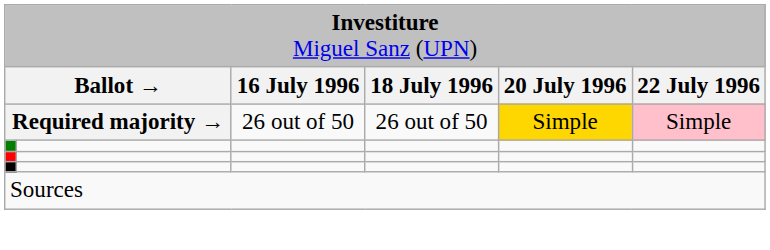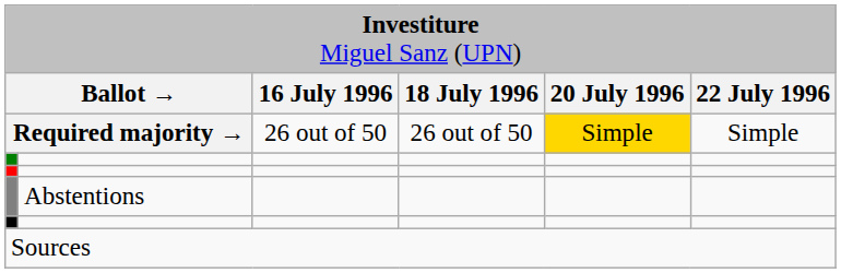 <table class="wikitable" style="text-align:center;">
 <tr>
 <td colspan="6" align="center" bgcolor="#C0C0C0"><strong>Investiture</strong><br><a href='#'>Miguel Sanz</a> (<a href='#'>UPN</a>)</td>
 </tr>
 <tr>
 <th colspan="2" width="150px">Ballot →</th>
 <th>16 July 1996</th>
 <th>18 July 1996</th>
 <th>20 July 1996</th>
 <th>22 July 1996</th>
 </tr>
 <tr>
 <th colspan="2">Required majority →</th>
 <td>26 out of 50 </td>
 <td>26 out of 50 </td>
 <td style="background: gold;">Simple </td>
-<td style="background: pink;">Simple </td>
+<td>Simple </td>
 </tr>
 <tr>
 <th width="1px" style="background:green;"></th>
 <td align="left"></td>
 <td></td>
 <td></td>
 <td></td>
 <td></td>
 </tr>
 <tr>
 <th style="color:inherit;background:red;"></th>
 <td align="left"></td>
 <td></td>
 <td></td>
 <td></td>
 <td></td>
 </tr>
 <tr>
+<th style="color:inherit;background:gray;"></th>
+<td align="left"><span>Abstentions</span></td>
+<td></td>
+<td></td>
+<td></td>
+<td></td>
+</tr>
+<tr>
 <th style="color:inherit;background:black;"></th>
 <td align="left"></td>
 <td></td>
 <td></td>
 <td></td>
 <td></td>
 </tr>
 <tr>
 <td align="left" colspan="6">Sources</td>
 </tr>
 </table>
